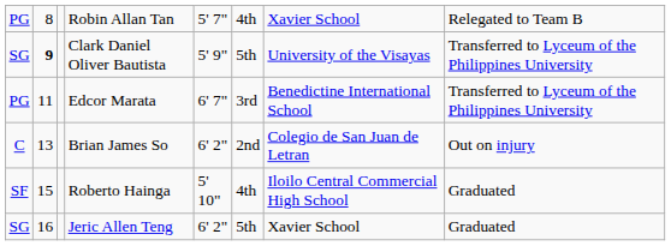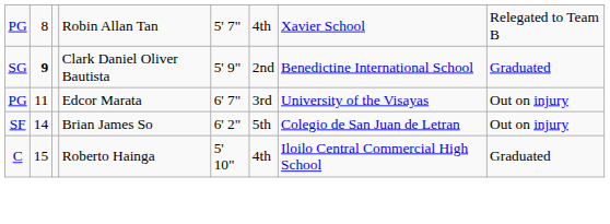 <table class=wikitable width=100% style=font-size:95%>
 <tr>
 <td align=center><a href='#'>PG</a></td>
 <td align=right>8</td>
 <td></td>
 <td>Robin Allan Tan</td>
 <td>5' 7"</td>
 <td>4th</td>
 <td><a href='#'>Xavier School</a></td>
 <td>Relegated to Team B</td>
 </tr>
 <tr>
 <td align=center><a href='#'>SG</a></td>
 <td align=right><strong>9</strong></td>
 <td></td>
 <td>Clark Daniel Oliver Bautista</td>
 <td>5' 9"</td>
-<td>5th</td>
-<td><a href='#'>University of the Visayas</a></td>
-<td>Transferred to <a href='#'>Lyceum of the Philippines University</a></td>
+<td>2nd</td>
+<td><a href='#'>Benedictine International School</a></td>
+<td><a href='#'>Graduated</a></td>
 </tr>
 <tr>
 <td align=center><a href='#'>PG</a></td>
 <td align=right>11</td>
 <td></td>
 <td>Edcor Marata</td>
 <td>6' 7"</td>
 <td>3rd</td>
-<td><a href='#'>Benedictine International School</a></td>
-<td>Transferred to <a href='#'>Lyceum of the Philippines University</a></td>
+<td><a href='#'>University of the Visayas</a></td>
+<td>Out on <a href='#'>injury</a></td>
 </tr>
 <tr>
-<td align=center><a href='#'>C</a></td>
-<td align=right>13</td>
+<td align=center><a href='#'>SF</a></td>
+<td align=right>14</td>
 <td></td>
 <td>Brian James So</td>
 <td>6' 2"</td>
-<td>2nd</td>
+<td>5th</td>
 <td><a href='#'>Colegio de San Juan de Letran</a></td>
 <td>Out on <a href='#'>injury</a></td>
 </tr>
 <tr>
-<td align=center><a href='#'>SF</a></td>
+<td align=center><a href='#'>C</a></td>
 <td align=right>15</td>
 <td></td>
 <td>Roberto Hainga</td>
 <td>5' 10"</td>
 <td>4th</td>
 <td><a href='#'>Iloilo Central Commercial High School</a></td>
 <td>Graduated</td>
 </tr>
-<tr>
-<td align=center><a href='#'>SG</a></td>
-<td align=right>16</td>
-<td></td>
-<td><a href='#'>Jeric Allen Teng</a></td>
-<td>6' 2"</td>
-<td>5th</td>
-<td>Xavier School</td>
-<td>Graduated</td>
-</tr>
 </table>
